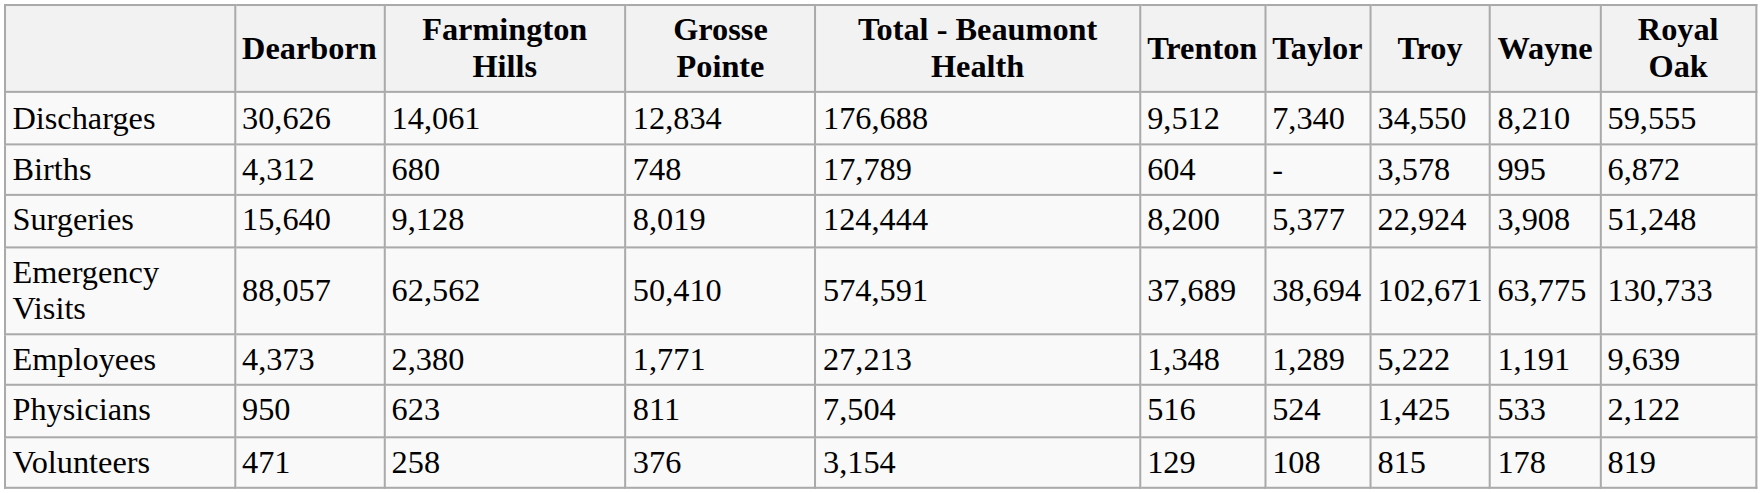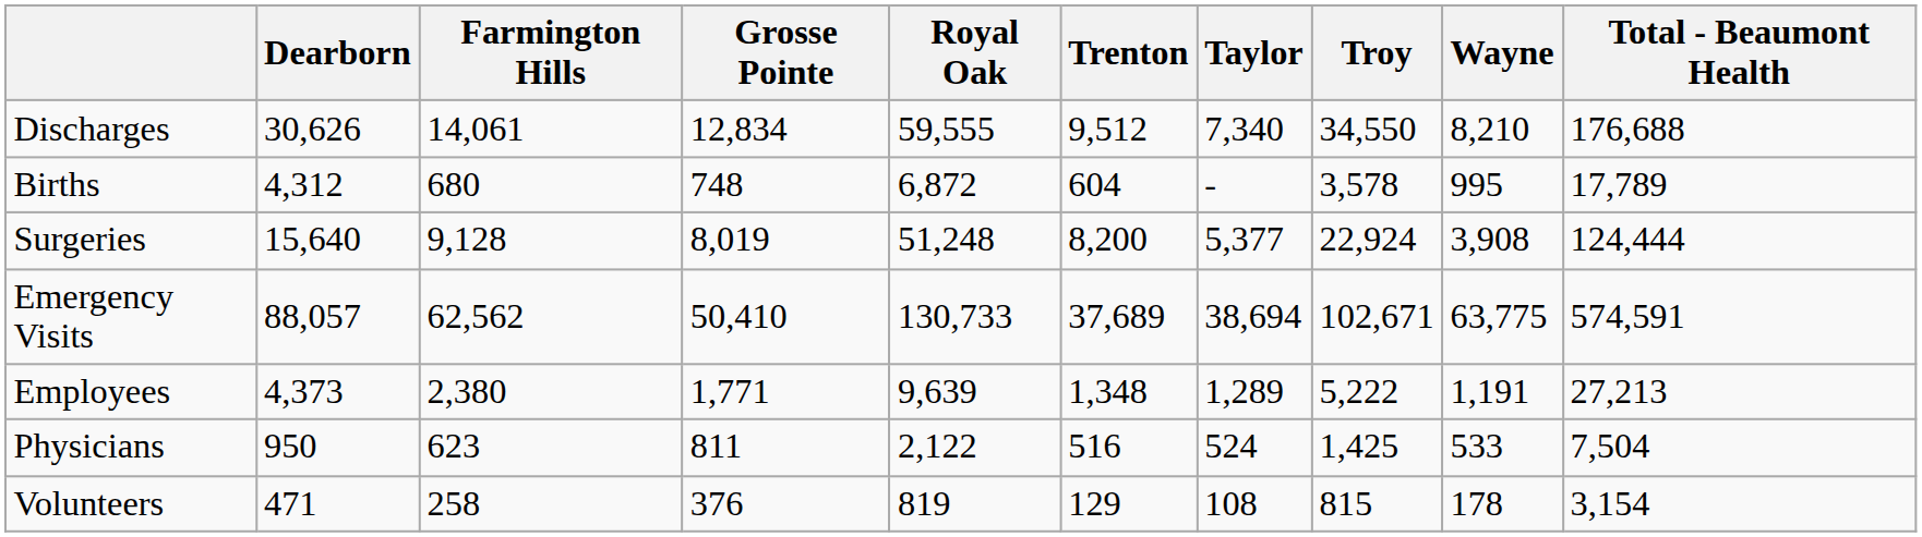 <table class="wikitable">
 <tr>
 <th></th>
 <th>Dearborn</th>
 <th>Farmington Hills</th>
 <th>Grosse Pointe</th>
-<th>Total - Beaumont Health</th>
+<th>Royal Oak</th>
 <th>Trenton</th>
 <th>Taylor</th>
 <th>Troy</th>
 <th>Wayne</th>
-<th>Royal Oak</th>
+<th>Total - Beaumont Health</th>
 </tr>
 <tr>
 <td>Discharges</td>
 <td>30,626</td>
 <td>14,061</td>
 <td>12,834</td>
-<td>176,688</td>
+<td>59,555</td>
 <td>9,512</td>
 <td>7,340</td>
 <td>34,550</td>
 <td>8,210</td>
-<td>59,555</td>
+<td>176,688</td>
 </tr>
 <tr>
 <td>Births</td>
 <td>4,312</td>
 <td>680</td>
 <td>748</td>
-<td>17,789</td>
+<td>6,872</td>
 <td>604</td>
 <td>-</td>
 <td>3,578</td>
 <td>995</td>
-<td>6,872</td>
+<td>17,789</td>
 </tr>
 <tr>
 <td>Surgeries</td>
 <td>15,640</td>
 <td>9,128</td>
 <td>8,019</td>
-<td>124,444</td>
+<td>51,248</td>
 <td>8,200</td>
 <td>5,377</td>
 <td>22,924</td>
 <td>3,908</td>
-<td>51,248</td>
+<td>124,444</td>
 </tr>
 <tr>
 <td>Emergency Visits</td>
 <td>88,057</td>
 <td>62,562</td>
 <td>50,410</td>
-<td>574,591</td>
+<td>130,733</td>
 <td>37,689</td>
 <td>38,694</td>
 <td>102,671</td>
 <td>63,775</td>
-<td>130,733</td>
+<td>574,591</td>
 </tr>
 <tr>
 <td>Employees</td>
 <td>4,373</td>
 <td>2,380</td>
 <td>1,771</td>
-<td>27,213</td>
+<td>9,639</td>
 <td>1,348</td>
 <td>1,289</td>
 <td>5,222</td>
 <td>1,191</td>
-<td>9,639</td>
+<td>27,213</td>
 </tr>
 <tr>
 <td>Physicians</td>
 <td>950</td>
 <td>623</td>
 <td>811</td>
-<td>7,504</td>
+<td>2,122</td>
 <td>516</td>
 <td>524</td>
 <td>1,425</td>
 <td>533</td>
-<td>2,122</td>
+<td>7,504</td>
 </tr>
 <tr>
 <td>Volunteers</td>
 <td>471</td>
 <td>258</td>
 <td>376</td>
-<td>3,154</td>
+<td>819</td>
 <td>129</td>
 <td>108</td>
 <td>815</td>
 <td>178</td>
-<td>819</td>
+<td>3,154</td>
 </tr>
 </table>
